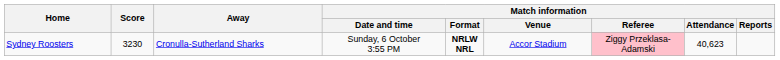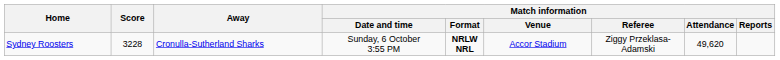 <table class="wikitable" width="100%" style="border-collapse:collapse; font-size:90%; text-align:center;">
 <tr>
 <th rowspan="2">Home</th>
 <th rowspan="2" text-align:center;>Score</th>
 <th rowspan="2">Away</th>
 <th colspan="7">Match information</th>
 </tr>
 <tr>
 <th width="16%">Date and time</th>
 <th width="5%">Format</th>
 <th width="14%">Venue</th>
 <th width="12%">Referee</th>
 <th width="5%">Attendance</th>
 <th width="5%">Reports</th>
 </tr>
 <tr>
 <td align="left"> <a href='#'>Sydney Roosters</a></td>
-<td>3230</td>
+<td>3228</td>
 <td align="left"> <a href='#'>Cronulla-Sutherland Sharks</a></td>
 <td>Sunday, 6 October<br> 3:55 PM</td>
 <td><strong>NRLW<br>NRL</strong></td>
 <td><a href='#'>Accor Stadium</a></td>
-<td style="background: pink;">Ziggy Przeklasa-Adamski</td>
-<td>40,623</td>
+<td>Ziggy Przeklasa-Adamski</td>
+<td>49,620</td>
 <td></td>
 </tr>
 </table>
